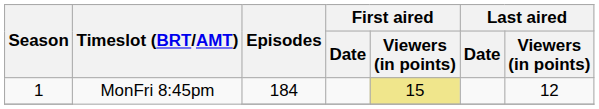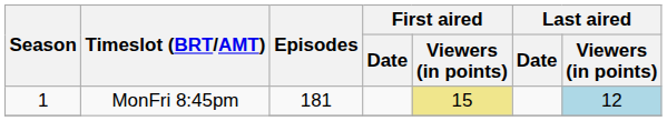 <table class="wikitable" style="text-align: center">
 <tr>
 <th scope="col" rowspan="2">Season</th>
 <th scope="col" rowspan="2">Timeslot (<a href='#'>BRT</a>/<a href='#'>AMT</a>)</th>
 <th scope="col" rowspan="2" colspan="1">Episodes</th>
 <th scope="col" colspan="2">First aired</th>
 <th scope="col" colspan="2">Last aired</th>
 </tr>
 <tr>
 <th scope="col">Date</th>
 <th scope="col">Viewers<br>(in points)</th>
 <th scope="col">Date</th>
 <th scope="col">Viewers<br>(in points)</th>
 </tr>
 <tr>
 <td rowspan="1">1</td>
 <td rowspan="2">MonFri 8:45pm</td>
-<td rowspan="1">184</td>
+<td rowspan="1">181</td>
 <td></td>
 <td rowspan="1" style="background: khaki;">15</td>
 <td></td>
-<td rowspan="1">12</td>
+<td rowspan="1" style="background: lightblue;">12</td>
 </tr>
 <tr>
 </tr>
 </table>
